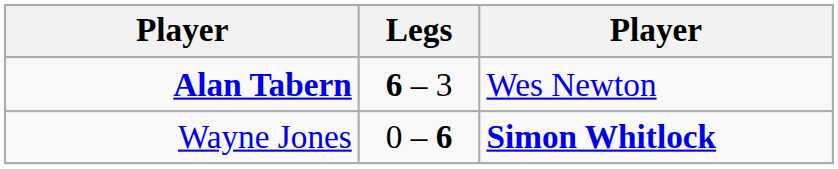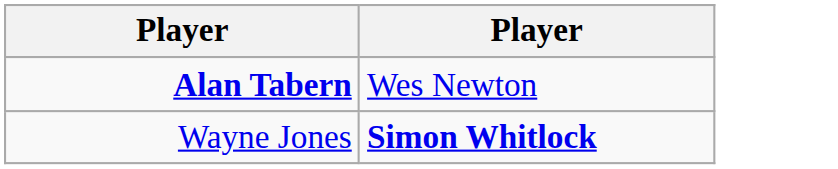 <table class=wikitable style="text-align:center">
 <tr>
 <th width=163>Player</th>
-<th width=50>Legs</th>
 <th width=163>Player</th>
 </tr>
 <tr align=left>
 <td align=right><strong><a href='#'>Alan Tabern</a></strong> </td>
-<td align=center><strong>6</strong> – 3</td>
 <td> <a href='#'>Wes Newton</a></td>
 </tr>
 <tr align=left>
 <td align=right><a href='#'>Wayne Jones</a> </td>
-<td align=center>0 – <strong>6</strong></td>
 <td> <strong><a href='#'>Simon Whitlock</a></strong></td>
 </tr>
 </table>
